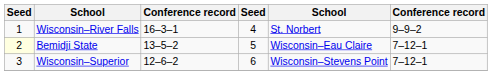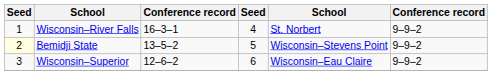 <table class="wikitable">
 <tr>
 <th>Seed</th>
 <th>School</th>
 <th>Conference record</th>
 <th>Seed</th>
 <th>School</th>
 <th>Conference record</th>
 </tr>
 <tr>
 <td align=center>1</td>
 <td><a href='#'>Wisconsin–River Falls</a></td>
 <td>16–3–1</td>
 <td align=center>4</td>
 <td><a href='#'>St. Norbert</a></td>
 <td>9–9–2</td>
 </tr>
 <tr>
 <td align=center style="background: lightyellow;">2</td>
 <td><a href='#'>Bemidji State</a></td>
 <td>13–5–2</td>
 <td align=center>5</td>
-<td><a href='#'>Wisconsin–Eau Claire</a></td>
-<td>7–12–1</td>
+<td><a href='#'>Wisconsin–Stevens Point</a></td>
+<td>9–9–2</td>
 </tr>
 <tr>
 <td align=center>3</td>
 <td><a href='#'>Wisconsin–Superior</a></td>
 <td>12–6–2</td>
 <td align=center>6</td>
-<td><a href='#'>Wisconsin–Stevens Point</a></td>
-<td>7–12–1</td>
+<td><a href='#'>Wisconsin–Eau Claire</a></td>
+<td>9–9–2</td>
 </tr>
 <tr>
 </tr>
 </table>
